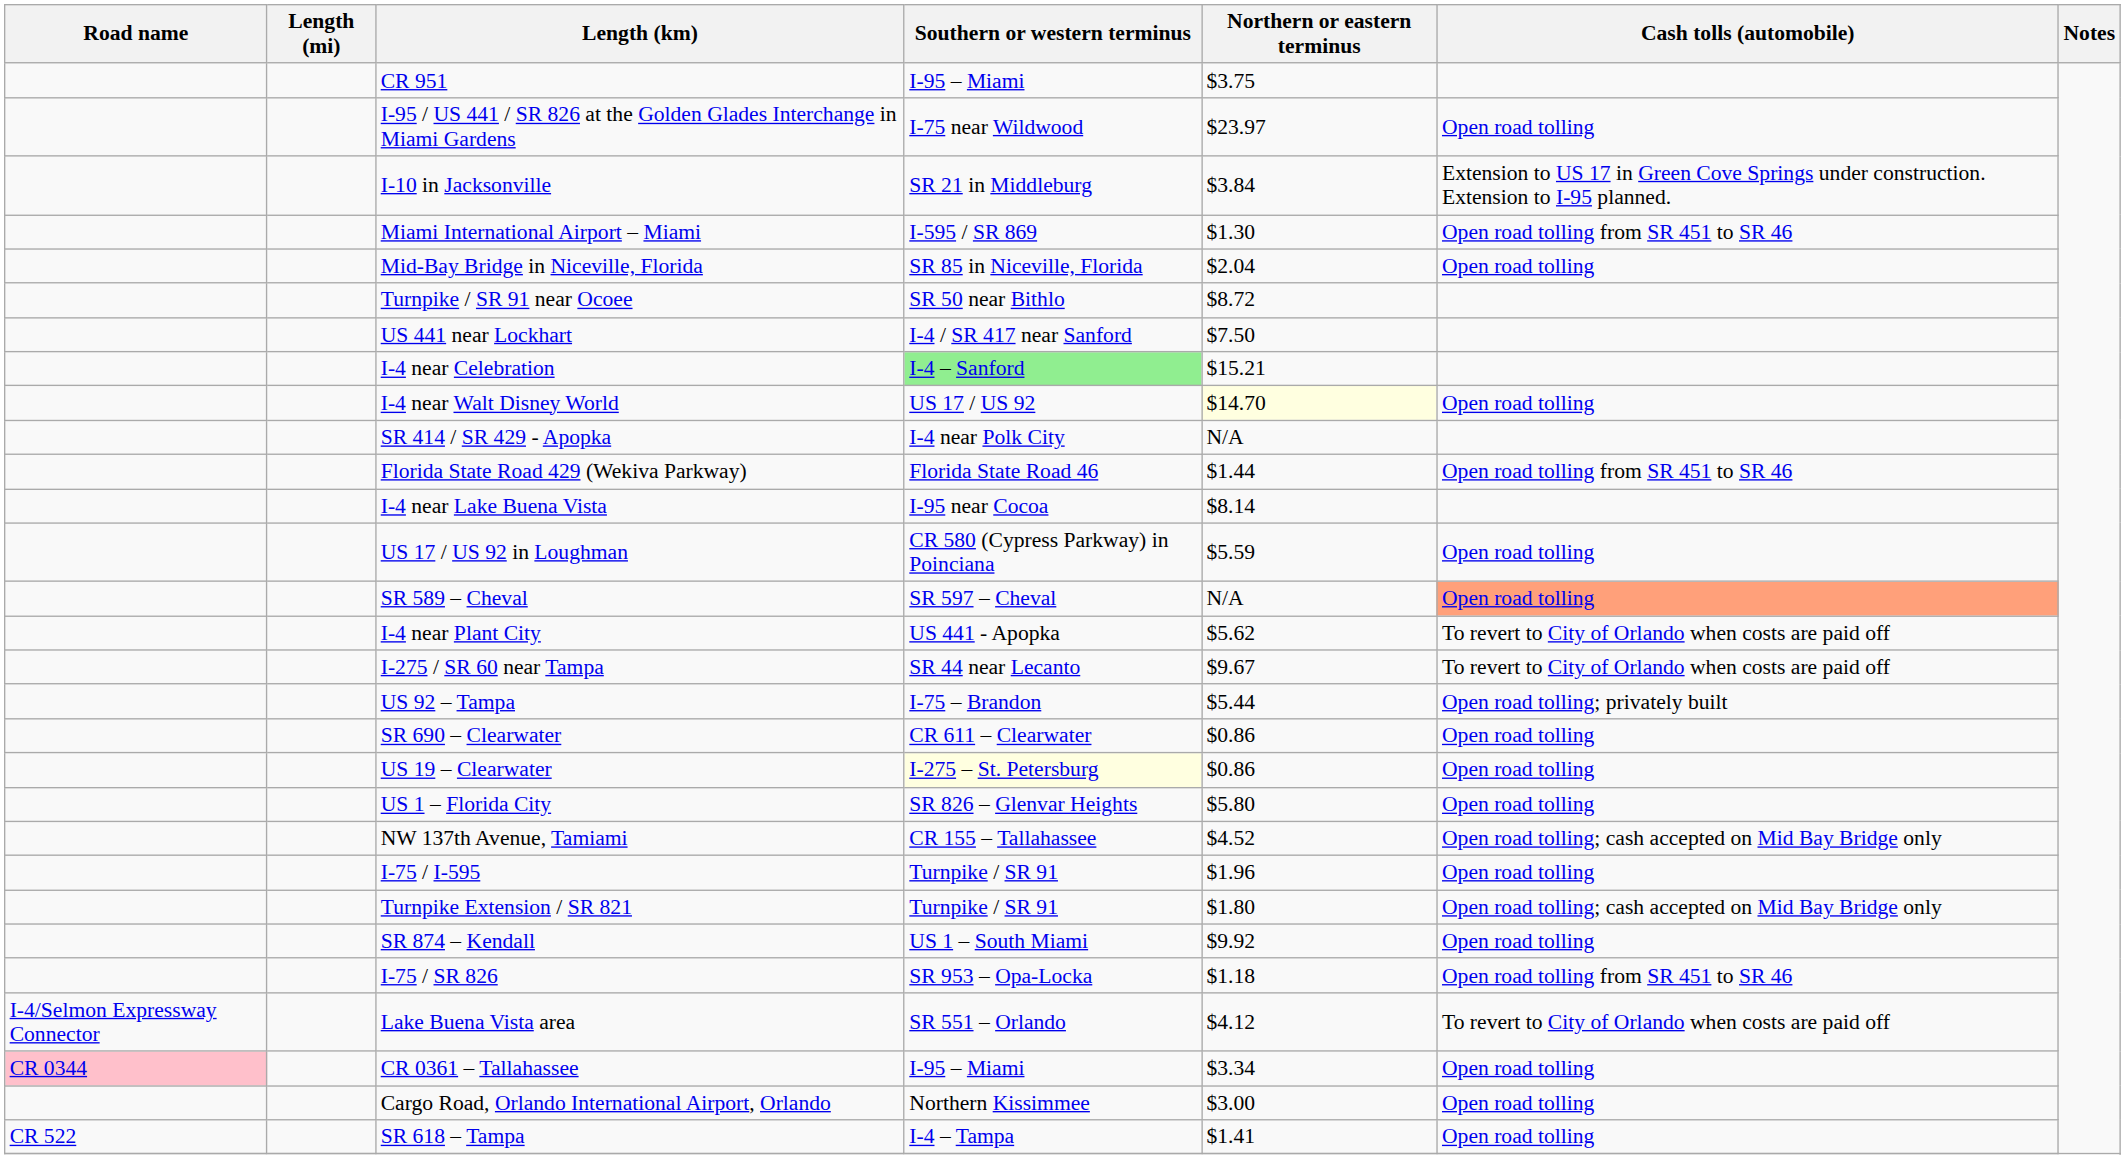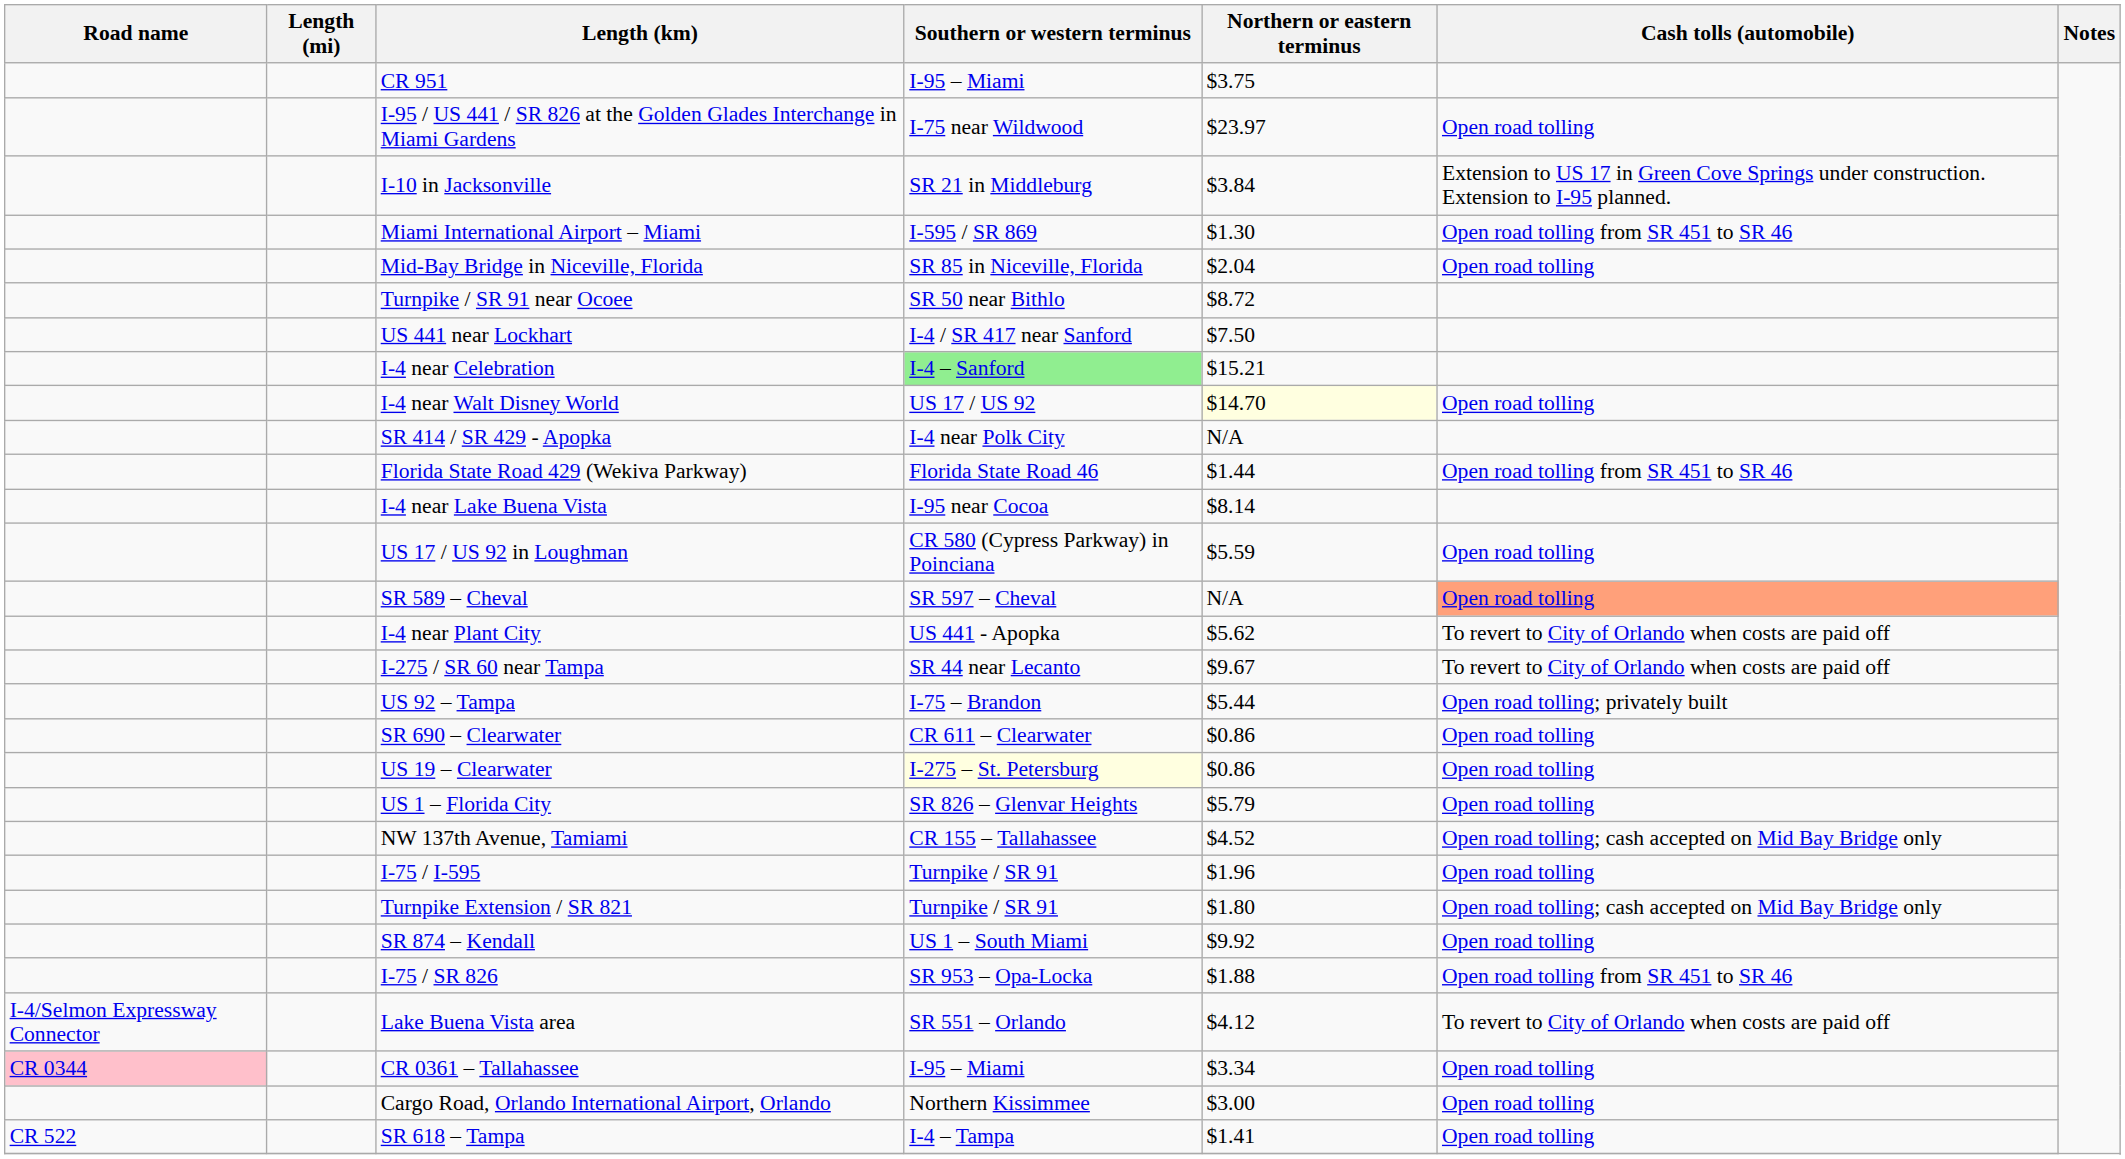 <table class=wikitable>
 <tr>
 <th scope=col>Road name</th>
 <th scope=col>Length (mi)</th>
 <th scope=col>Length (km)</th>
 <th scope=col>Southern or western terminus</th>
 <th scope=col>Northern or eastern terminus</th>
 <th scope=col>Cash tolls (automobile)</th>
 <th scope=col>Notes</th>
 </tr>
 <tr>
 <td></td>
 <td></td>
 <td><a href='#'>CR 951</a></td>
 <td><a href='#'>I-95</a> – <a href='#'>Miami</a></td>
 <td>$3.75</td>
 <td></td>
 </tr>
 <tr>
 <td></td>
 <td></td>
 <td><a href='#'>I-95</a> / <a href='#'>US 441</a> / <a href='#'>SR 826</a> at the <a href='#'>Golden Glades Interchange</a> in <a href='#'>Miami Gardens</a></td>
 <td><a href='#'>I-75</a> near <a href='#'>Wildwood</a></td>
 <td>$23.97</td>
 <td><a href='#'>Open road tolling</a></td>
 </tr>
 <tr>
 <td></td>
 <td></td>
 <td><a href='#'>I-10</a> in <a href='#'>Jacksonville</a></td>
 <td><a href='#'>SR 21</a> in <a href='#'>Middleburg</a></td>
 <td>$3.84</td>
 <td>Extension to <a href='#'>US 17</a> in <a href='#'>Green Cove Springs</a> under construction. Extension to <a href='#'>I-95</a> planned.</td>
 </tr>
 <tr>
 <td></td>
 <td></td>
 <td><a href='#'>Miami International Airport</a> – <a href='#'>Miami</a></td>
 <td><a href='#'>I-595</a> / <a href='#'>SR 869</a></td>
 <td>$1.30</td>
 <td><a href='#'>Open road tolling</a> from <a href='#'>SR 451</a> to <a href='#'>SR 46</a></td>
 </tr>
 <tr>
 <td></td>
 <td></td>
 <td><a href='#'>Mid-Bay Bridge</a> in <a href='#'>Niceville, Florida</a></td>
 <td><a href='#'>SR 85</a> in <a href='#'>Niceville, Florida</a></td>
 <td>$2.04</td>
 <td><a href='#'>Open road tolling</a></td>
 </tr>
 <tr>
 <td></td>
 <td></td>
 <td><a href='#'>Turnpike</a> / <a href='#'>SR 91</a> near <a href='#'>Ocoee</a></td>
 <td><a href='#'>SR 50</a> near <a href='#'>Bithlo</a></td>
 <td>$8.72</td>
 <td></td>
 </tr>
 <tr>
 <td></td>
 <td></td>
 <td><a href='#'>US 441</a> near <a href='#'>Lockhart</a></td>
 <td><a href='#'>I-4</a> / <a href='#'>SR 417</a> near <a href='#'>Sanford</a></td>
 <td>$7.50</td>
 <td></td>
 </tr>
 <tr>
 <td></td>
 <td></td>
 <td><a href='#'>I-4</a> near <a href='#'>Celebration</a></td>
 <td style="background: lightgreen;"><a href='#'>I-4</a> – <a href='#'>Sanford</a></td>
 <td>$15.21</td>
 <td></td>
 </tr>
 <tr>
 <td></td>
 <td></td>
 <td><a href='#'>I-4</a> near <a href='#'>Walt Disney World</a></td>
 <td><a href='#'>US 17</a> / <a href='#'>US 92</a></td>
 <td style="background: lightyellow;">$14.70</td>
 <td><a href='#'>Open road tolling</a></td>
 </tr>
 <tr>
 <td></td>
 <td></td>
 <td><a href='#'>SR 414</a> / <a href='#'>SR 429</a> - <a href='#'>Apopka</a></td>
 <td><a href='#'>I-4</a> near <a href='#'>Polk City</a></td>
 <td>N/A</td>
 <td></td>
 </tr>
 <tr>
 <td></td>
 <td></td>
 <td><a href='#'>Florida State Road 429</a> (Wekiva Parkway)</td>
 <td><a href='#'>Florida State Road 46</a></td>
 <td>$1.44</td>
 <td><a href='#'>Open road tolling</a> from <a href='#'>SR 451</a> to <a href='#'>SR 46</a></td>
 </tr>
 <tr>
 <td></td>
 <td></td>
 <td><a href='#'>I-4</a> near <a href='#'>Lake Buena Vista</a></td>
 <td><a href='#'>I-95</a> near <a href='#'>Cocoa</a></td>
 <td>$8.14</td>
 <td></td>
 </tr>
 <tr>
 <td></td>
 <td></td>
 <td><a href='#'>US 17</a> / <a href='#'>US 92</a> in <a href='#'>Loughman</a></td>
 <td><a href='#'>CR 580</a> (Cypress Parkway) in <a href='#'>Poinciana</a></td>
 <td>$5.59</td>
 <td><a href='#'>Open road tolling</a></td>
 </tr>
 <tr>
 <td></td>
 <td></td>
 <td><a href='#'>SR 589</a> – <a href='#'>Cheval</a></td>
 <td><a href='#'>SR 597</a> – <a href='#'>Cheval</a></td>
 <td>N/A</td>
 <td style="background: lightsalmon;"><a href='#'>Open road tolling</a></td>
 </tr>
 <tr>
 <td></td>
 <td></td>
 <td><a href='#'>I-4</a> near <a href='#'>Plant City</a></td>
 <td><a href='#'>US 441</a> - Apopka</td>
 <td>$5.62</td>
 <td>To revert to <a href='#'>City of Orlando</a> when costs are paid off</td>
 </tr>
 <tr>
 <td></td>
 <td></td>
 <td><a href='#'>I-275</a> / <a href='#'>SR 60</a> near <a href='#'>Tampa</a></td>
 <td><a href='#'>SR 44</a> near <a href='#'>Lecanto</a></td>
 <td>$9.67</td>
 <td>To revert to <a href='#'>City of Orlando</a> when costs are paid off</td>
 </tr>
 <tr>
 <td></td>
 <td></td>
 <td><a href='#'>US 92</a> – <a href='#'>Tampa</a></td>
 <td><a href='#'>I-75</a> – <a href='#'>Brandon</a></td>
 <td>$5.44</td>
 <td><a href='#'>Open road tolling</a>; privately built</td>
 </tr>
 <tr>
 <td></td>
 <td></td>
 <td><a href='#'>SR 690</a> – <a href='#'>Clearwater</a></td>
 <td><a href='#'>CR 611</a> – <a href='#'>Clearwater</a></td>
 <td>$0.86</td>
 <td><a href='#'>Open road tolling</a></td>
 </tr>
 <tr>
 <td></td>
 <td></td>
 <td><a href='#'>US 19</a> – <a href='#'>Clearwater</a></td>
 <td style="background: lightyellow;"><a href='#'>I-275</a> – <a href='#'>St. Petersburg</a></td>
 <td>$0.86</td>
 <td><a href='#'>Open road tolling</a></td>
 </tr>
 <tr>
 <td></td>
 <td></td>
 <td><a href='#'>US 1</a> – <a href='#'>Florida City</a></td>
 <td><a href='#'>SR 826</a> – <a href='#'>Glenvar Heights</a></td>
-<td>$5.80</td>
+<td>$5.79</td>
 <td><a href='#'>Open road tolling</a></td>
 </tr>
 <tr>
 <td></td>
 <td></td>
 <td>NW 137th Avenue, <a href='#'>Tamiami</a></td>
 <td><a href='#'>CR 155</a> – <a href='#'>Tallahassee</a></td>
 <td>$4.52</td>
 <td><a href='#'>Open road tolling</a>; cash accepted on <a href='#'>Mid Bay Bridge</a> only</td>
 </tr>
 <tr>
 <td></td>
 <td></td>
 <td><a href='#'>I-75</a> / <a href='#'>I-595</a></td>
 <td><a href='#'>Turnpike</a> / <a href='#'>SR 91</a></td>
 <td>$1.96</td>
 <td><a href='#'>Open road tolling</a></td>
 </tr>
 <tr>
 <td></td>
 <td></td>
 <td><a href='#'>Turnpike Extension</a> / <a href='#'>SR 821</a></td>
 <td><a href='#'>Turnpike</a> / <a href='#'>SR 91</a></td>
 <td>$1.80</td>
 <td><a href='#'>Open road tolling</a>; cash accepted on <a href='#'>Mid Bay Bridge</a> only</td>
 </tr>
 <tr>
 <td></td>
 <td></td>
 <td><a href='#'>SR 874</a> – <a href='#'>Kendall</a></td>
 <td><a href='#'>US 1</a> – <a href='#'>South Miami</a></td>
 <td>$9.92</td>
 <td><a href='#'>Open road tolling</a></td>
 </tr>
 <tr>
 <td></td>
 <td></td>
 <td><a href='#'>I-75</a> / <a href='#'>SR 826</a></td>
 <td><a href='#'>SR 953</a> – <a href='#'>Opa-Locka</a></td>
-<td>$1.18</td>
+<td>$1.88</td>
 <td><a href='#'>Open road tolling</a> from <a href='#'>SR 451</a> to <a href='#'>SR 46</a></td>
 </tr>
 <tr>
 <td><a href='#'>I-4/Selmon Expressway Connector</a> </td>
 <td></td>
 <td><a href='#'>Lake Buena Vista</a> area</td>
 <td><a href='#'>SR 551</a> – <a href='#'>Orlando</a></td>
 <td>$4.12</td>
 <td>To revert to <a href='#'>City of Orlando</a> when costs are paid off</td>
 </tr>
 <tr>
 <td style="background: pink;"> <a href='#'>CR 0344</a></td>
 <td></td>
 <td><a href='#'>CR 0361</a> – <a href='#'>Tallahassee</a></td>
 <td><a href='#'>I-95</a> – <a href='#'>Miami</a></td>
 <td>$3.34</td>
 <td><a href='#'>Open road tolling</a></td>
 </tr>
 <tr>
 <td></td>
 <td></td>
 <td>Cargo Road, <a href='#'>Orlando International Airport</a>, <a href='#'>Orlando</a></td>
 <td>Northern <a href='#'>Kissimmee</a></td>
 <td>$3.00</td>
 <td><a href='#'>Open road tolling</a></td>
 </tr>
 <tr>
 <td> <a href='#'>CR 522</a></td>
 <td></td>
 <td><a href='#'>SR 618</a> – <a href='#'>Tampa</a></td>
 <td><a href='#'>I-4</a> – <a href='#'>Tampa</a></td>
 <td>$1.41</td>
 <td><a href='#'>Open road tolling</a></td>
 </tr>
 <tr>
 </tr>
 </table>
